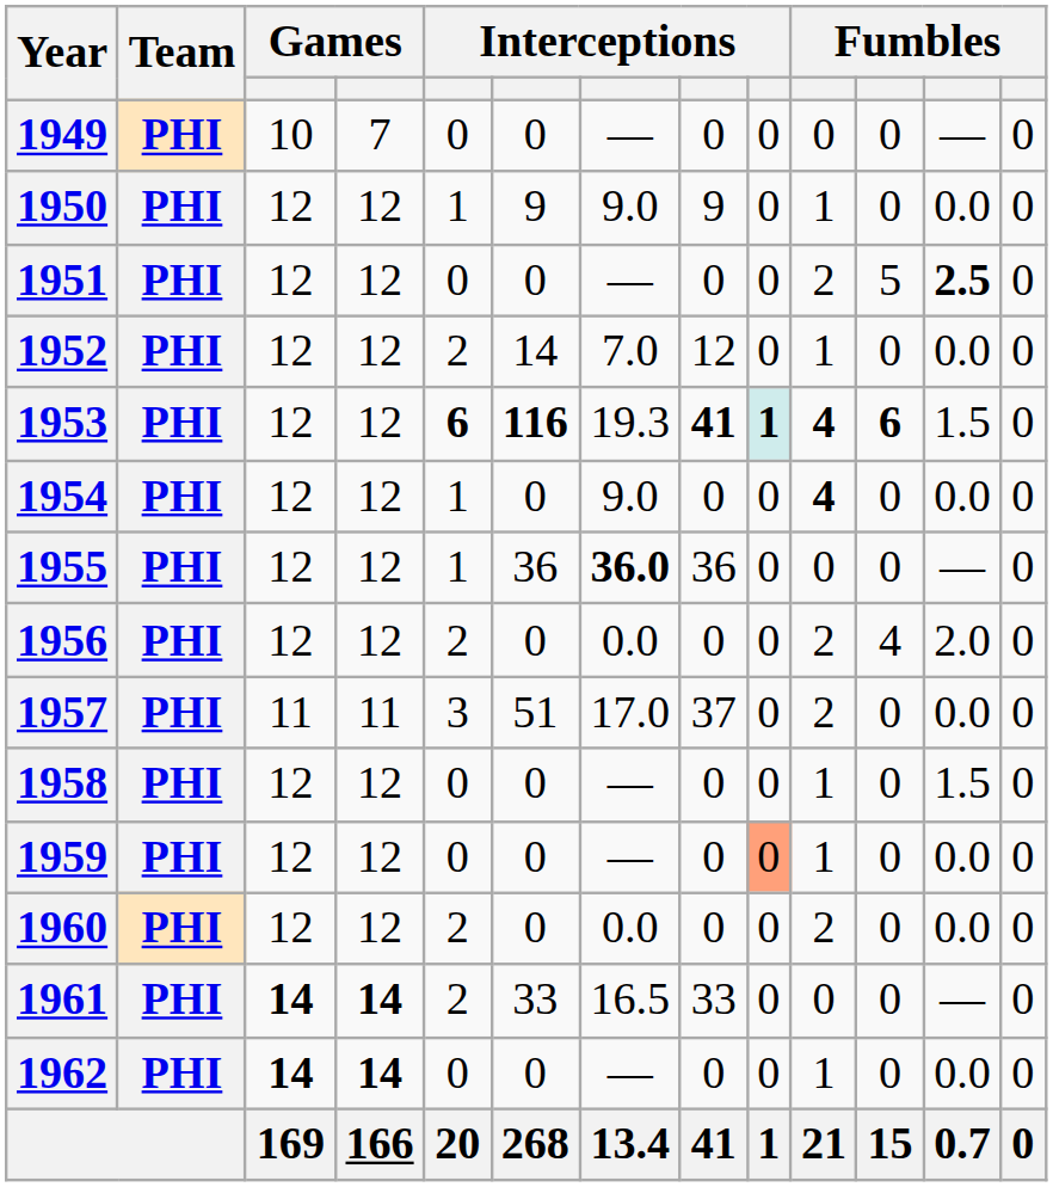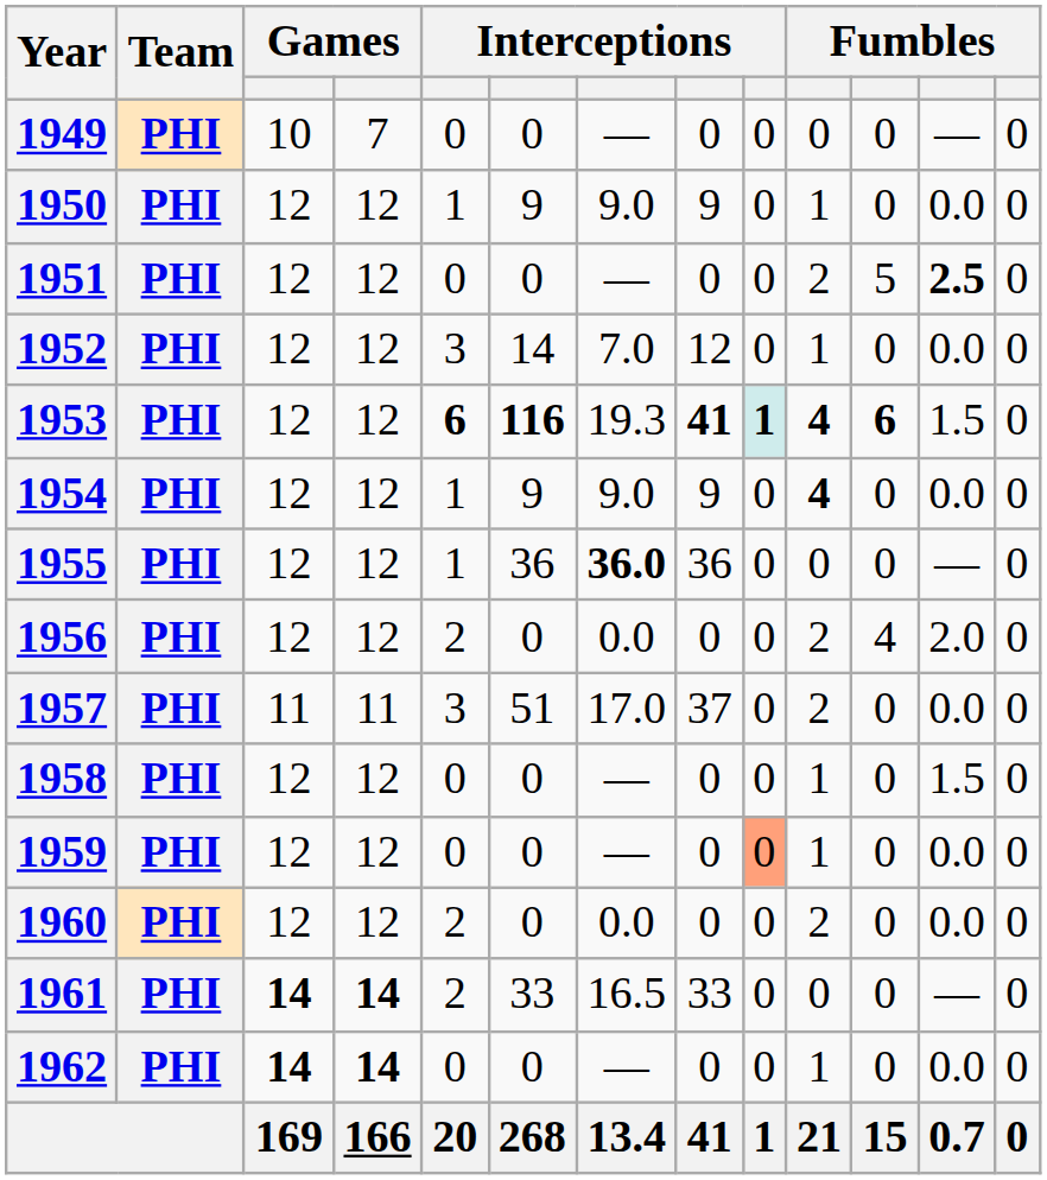 <table class="wikitable" style="text-align:center;">
 <tr>
 <th rowspan="2">Year</th>
 <th rowspan="2">Team</th>
 <th colspan="2">Games</th>
 <th colspan="5">Interceptions</th>
 <th colspan="4">Fumbles</th>
 </tr>
 <tr>
 <th></th>
 <th></th>
 <th></th>
 <th></th>
 <th></th>
 <th></th>
 <th></th>
 <th></th>
 <th></th>
 <th></th>
 <th></th>
 </tr>
 <tr>
 <th><a href='#'>1949</a></th>
 <th style="background:#ffe6bd;"><a href='#'>PHI</a></th>
 <td>10</td>
 <td>7</td>
 <td>0</td>
 <td>0</td>
 <td>—</td>
 <td>0</td>
 <td>0</td>
 <td>0</td>
 <td>0</td>
 <td>—</td>
 <td>0</td>
 </tr>
 <tr>
 <th><a href='#'>1950</a></th>
 <th><a href='#'>PHI</a></th>
 <td>12</td>
 <td>12</td>
 <td>1</td>
 <td>9</td>
 <td>9.0</td>
 <td>9</td>
 <td>0</td>
 <td>1</td>
 <td>0</td>
 <td>0.0</td>
 <td>0</td>
 </tr>
 <tr>
 <th><a href='#'>1951</a></th>
 <th><a href='#'>PHI</a></th>
 <td>12</td>
 <td>12</td>
 <td>0</td>
 <td>0</td>
 <td>—</td>
 <td>0</td>
 <td>0</td>
 <td>2</td>
 <td>5</td>
 <td><strong>2.5</strong></td>
 <td>0</td>
 </tr>
 <tr>
 <th><a href='#'>1952</a></th>
 <th><a href='#'>PHI</a></th>
 <td>12</td>
 <td>12</td>
-<td>2</td>
+<td>3</td>
 <td>14</td>
 <td>7.0</td>
 <td>12</td>
 <td>0</td>
 <td>1</td>
 <td>0</td>
 <td>0.0</td>
 <td>0</td>
 </tr>
 <tr>
 <th><a href='#'>1953</a></th>
 <th><a href='#'>PHI</a></th>
 <td>12</td>
 <td>12</td>
 <td><strong>6</strong></td>
 <td><strong>116</strong></td>
 <td>19.3</td>
 <td><strong>41</strong></td>
 <td style="background:#cfecec;"><strong>1</strong></td>
 <td><strong>4</strong></td>
 <td><strong>6</strong></td>
 <td>1.5</td>
 <td>0</td>
 </tr>
 <tr>
 <th><a href='#'>1954</a></th>
 <th><a href='#'>PHI</a></th>
 <td>12</td>
 <td>12</td>
 <td>1</td>
-<td>0</td>
+<td>9</td>
 <td>9.0</td>
-<td>0</td>
+<td>9</td>
 <td>0</td>
 <td><strong>4</strong></td>
 <td>0</td>
 <td>0.0</td>
 <td>0</td>
 </tr>
 <tr>
 <th><a href='#'>1955</a></th>
 <th><a href='#'>PHI</a></th>
 <td>12</td>
 <td>12</td>
 <td>1</td>
 <td>36</td>
 <td><strong>36.0</strong></td>
 <td>36</td>
 <td>0</td>
 <td>0</td>
 <td>0</td>
 <td>—</td>
 <td>0</td>
 </tr>
 <tr>
 <th><a href='#'>1956</a></th>
 <th><a href='#'>PHI</a></th>
 <td>12</td>
 <td>12</td>
 <td>2</td>
 <td>0</td>
 <td>0.0</td>
 <td>0</td>
 <td>0</td>
 <td>2</td>
 <td>4</td>
 <td>2.0</td>
 <td>0</td>
 </tr>
 <tr>
 <th><a href='#'>1957</a></th>
 <th><a href='#'>PHI</a></th>
 <td>11</td>
 <td>11</td>
 <td>3</td>
 <td>51</td>
 <td>17.0</td>
 <td>37</td>
 <td>0</td>
 <td>2</td>
 <td>0</td>
 <td>0.0</td>
 <td>0</td>
 </tr>
 <tr>
 <th><a href='#'>1958</a></th>
 <th><a href='#'>PHI</a></th>
 <td>12</td>
 <td>12</td>
 <td>0</td>
 <td>0</td>
 <td>—</td>
 <td>0</td>
 <td>0</td>
 <td>1</td>
 <td>0</td>
 <td>1.5</td>
 <td>0</td>
 </tr>
 <tr>
 <th><a href='#'>1959</a></th>
 <th><a href='#'>PHI</a></th>
 <td>12</td>
 <td>12</td>
 <td>0</td>
 <td>0</td>
 <td>—</td>
 <td>0</td>
 <td style="background: lightsalmon;">0</td>
 <td>1</td>
 <td>0</td>
 <td>0.0</td>
 <td>0</td>
 </tr>
 <tr>
 <th><a href='#'>1960</a></th>
 <th style="background:#ffe6bd;"><a href='#'>PHI</a></th>
 <td>12</td>
 <td>12</td>
 <td>2</td>
 <td>0</td>
 <td>0.0</td>
 <td>0</td>
 <td>0</td>
 <td>2</td>
 <td>0</td>
 <td>0.0</td>
 <td>0</td>
 </tr>
 <tr>
 <th><a href='#'>1961</a></th>
 <th><a href='#'>PHI</a></th>
 <td><strong>14</strong></td>
 <td><strong>14</strong></td>
 <td>2</td>
 <td>33</td>
 <td>16.5</td>
 <td>33</td>
 <td>0</td>
 <td>0</td>
 <td>0</td>
 <td>—</td>
 <td>0</td>
 </tr>
 <tr>
 <th><a href='#'>1962</a></th>
 <th><a href='#'>PHI</a></th>
 <td><strong>14</strong></td>
 <td><strong>14</strong></td>
 <td>0</td>
 <td>0</td>
 <td>—</td>
 <td>0</td>
 <td>0</td>
 <td>1</td>
 <td>0</td>
 <td>0.0</td>
 <td>0</td>
 </tr>
 <tr>
 <th colspan="2"></th>
 <th>169</th>
 <th><u>166</u></th>
 <th>20</th>
 <th>268</th>
 <th>13.4</th>
 <th>41</th>
 <th>1</th>
 <th>21</th>
 <th>15</th>
 <th>0.7</th>
 <th>0</th>
 </tr>
 </table>
